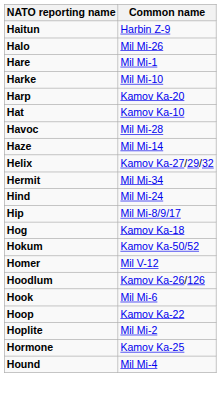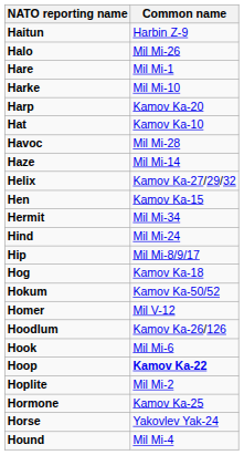 <table class="wikitable sortable" border="1">
 <tr>
 <th bgcolor=#CCCCFF>NATO reporting name</th>
 <th bgcolor=#CCCCFF>Common name</th>
 </tr>
 <tr>
 <td><strong>Haitun</strong></td>
 <td><a href='#'>Harbin Z-9</a></td>
 </tr>
 <tr>
 <td><strong>Halo</strong></td>
 <td><a href='#'>Mil Mi-26</a></td>
 </tr>
 <tr>
 <td><strong>Hare</strong></td>
 <td><a href='#'>Mil Mi-1</a></td>
 </tr>
 <tr>
 <td><strong>Harke</strong></td>
 <td><a href='#'>Mil Mi-10</a></td>
 </tr>
 <tr>
 <td><strong>Harp</strong></td>
 <td><a href='#'>Kamov Ka-20</a></td>
 </tr>
 <tr>
 <td><strong>Hat</strong></td>
 <td><a href='#'>Kamov Ka-10</a></td>
 </tr>
 <tr>
 <td><strong>Havoc</strong></td>
 <td><a href='#'>Mil Mi-28</a></td>
 </tr>
 <tr>
 <td><strong>Haze</strong></td>
 <td><a href='#'>Mil Mi-14</a></td>
 </tr>
 <tr>
 <td><strong>Helix</strong></td>
 <td><a href='#'>Kamov Ka-27</a>/<a href='#'>29</a>/<a href='#'>32</a></td>
 </tr>
 <tr>
+<td><strong>Hen</strong></td>
+<td><a href='#'>Kamov Ka-15</a></td>
+</tr>
+<tr>
 <td><strong>Hermit</strong></td>
 <td><a href='#'>Mil Mi-34</a></td>
 </tr>
 <tr>
 <td><strong>Hind</strong></td>
 <td><a href='#'>Mil Mi-24</a></td>
 </tr>
 <tr>
 <td><strong>Hip</strong></td>
 <td><a href='#'>Mil Mi-8/9/17</a></td>
 </tr>
 <tr>
 <td><strong>Hog</strong></td>
 <td><a href='#'>Kamov Ka-18</a></td>
 </tr>
 <tr>
 <td><strong>Hokum</strong></td>
 <td><a href='#'>Kamov Ka-50/52</a></td>
 </tr>
 <tr>
 <td><strong>Homer</strong></td>
 <td><a href='#'>Mil V-12</a></td>
 </tr>
 <tr>
 <td><strong>Hoodlum</strong></td>
 <td><a href='#'>Kamov Ka-26</a>/<a href='#'>126</a></td>
 </tr>
 <tr>
 <td><strong>Hook</strong></td>
 <td><a href='#'>Mil Mi-6</a></td>
 </tr>
 <tr>
 <td><strong>Hoop</strong></td>
-<td><a href='#'>Kamov Ka-22</a></td>
+<td><strong><a href='#'>Kamov Ka-22</a></strong></td>
 </tr>
 <tr>
 <td><strong>Hoplite</strong></td>
 <td><a href='#'>Mil Mi-2</a></td>
 </tr>
 <tr>
 <td><strong>Hormone</strong></td>
 <td><a href='#'>Kamov Ka-25</a></td>
 </tr>
 <tr>
+<td><strong>Horse</strong></td>
+<td><a href='#'>Yakovlev Yak-24</a></td>
+</tr>
+<tr>
 <td><strong>Hound</strong></td>
 <td><a href='#'>Mil Mi-4</a></td>
 </tr>
 </table>
